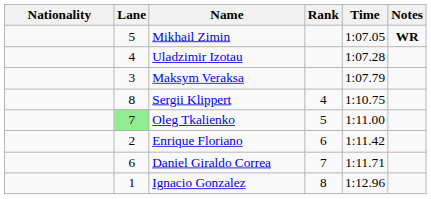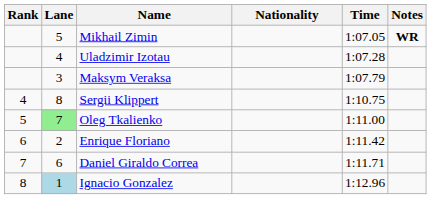 <table class="wikitable sortable" style="text-align:center">
 <tr>
-<th style="width:125px">Nationality</th>
+<th>Rank</th>
 <th>Lane</th>
 <th style="width:180px">Name</th>
-<th>Rank</th>
+<th style="width:125px">Nationality</th>
 <th>Time</th>
 <th>Notes</th>
 </tr>
 <tr>
-<td style="text-align:left;"></td>
+<td></td>
 <td>5</td>
 <td style="text-align:left;"><a href='#'>Mikhail Zimin</a></td>
-<td></td>
+<td style="text-align:left;"></td>
 <td>1:07.05</td>
 <td><strong>WR</strong></td>
 </tr>
 <tr>
-<td style="text-align:left;"></td>
+<td></td>
 <td>4</td>
 <td style="text-align:left;"><a href='#'>Uladzimir Izotau</a></td>
-<td></td>
+<td style="text-align:left;"></td>
 <td>1:07.28</td>
 <td></td>
 </tr>
 <tr>
-<td style="text-align:left;"></td>
+<td></td>
 <td>3</td>
 <td style="text-align:left;"><a href='#'>Maksym Veraksa</a></td>
-<td></td>
+<td style="text-align:left;"></td>
 <td>1:07.79</td>
 <td></td>
 </tr>
 <tr>
-<td style="text-align:left;"></td>
+<td>4</td>
 <td>8</td>
 <td style="text-align:left;"><a href='#'>Sergii Klippert</a></td>
-<td>4</td>
+<td style="text-align:left;"></td>
 <td>1:10.75</td>
 <td></td>
 </tr>
 <tr>
-<td style="text-align:left;"></td>
+<td>5</td>
 <td style="background: lightgreen;">7</td>
 <td style="text-align:left;"><a href='#'>Oleg Tkalienko</a></td>
-<td>5</td>
+<td style="text-align:left;"></td>
 <td>1:11.00</td>
 <td></td>
 </tr>
 <tr>
-<td style="text-align:left;"></td>
+<td>6</td>
 <td>2</td>
 <td style="text-align:left;"><a href='#'>Enrique Floriano</a></td>
-<td>6</td>
+<td style="text-align:left;"></td>
 <td>1:11.42</td>
 <td></td>
 </tr>
 <tr>
-<td style="text-align:left;"></td>
+<td>7</td>
 <td>6</td>
 <td style="text-align:left;"><a href='#'>Daniel Giraldo Correa</a></td>
-<td>7</td>
+<td style="text-align:left;"></td>
 <td>1:11.71</td>
 <td></td>
 </tr>
 <tr>
+<td>8</td>
+<td style="background: lightblue;">1</td>
+<td style="text-align:left;"><a href='#'>Ignacio Gonzalez</a></td>
 <td style="text-align:left;"></td>
-<td>1</td>
-<td style="text-align:left;"><a href='#'>Ignacio Gonzalez</a></td>
-<td>8</td>
 <td>1:12.96</td>
 <td></td>
 </tr>
 </table>
